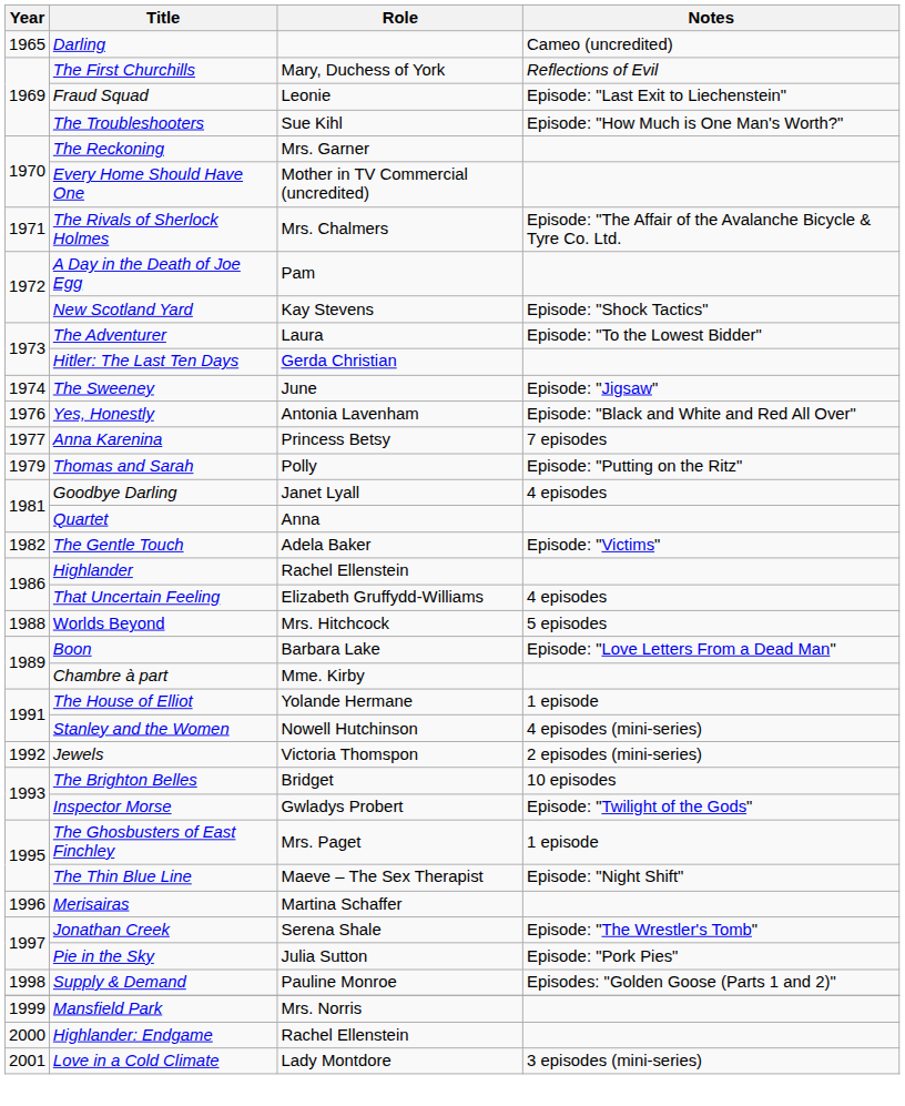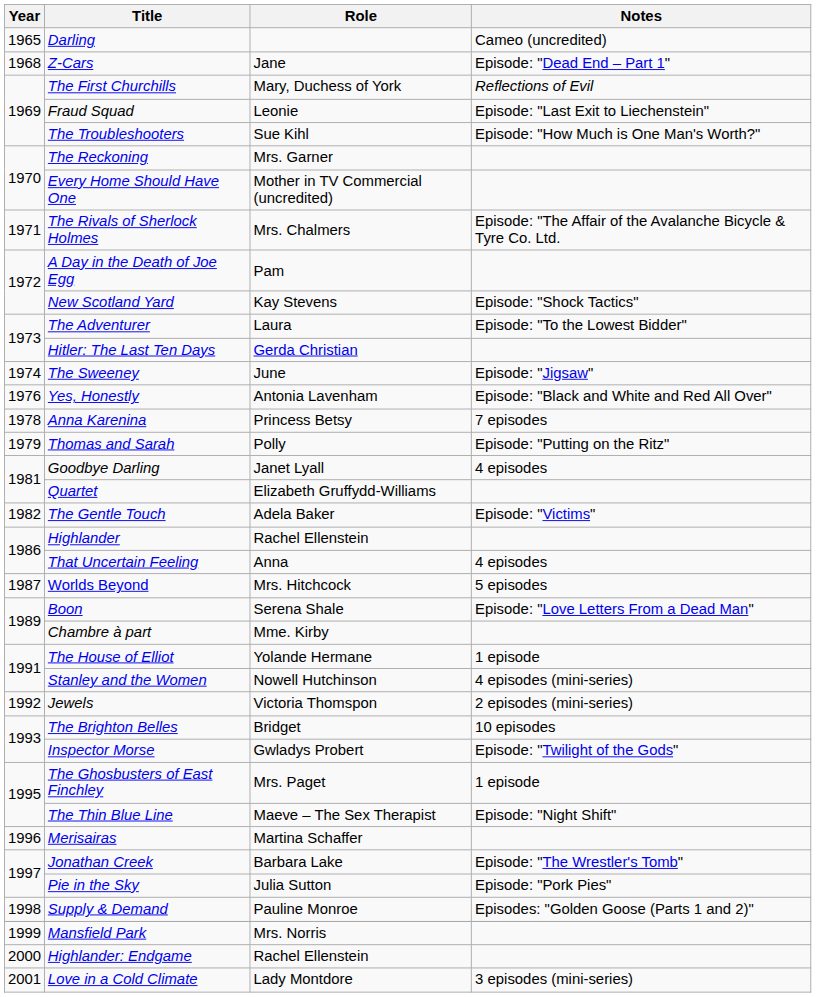 <table class="wikitable sortable">
 <tr>
 <th scope="col">Year</th>
 <th scope="col">Title</th>
 <th scope="col">Role</th>
 <th class="unsortable" scope="col">Notes</th>
 </tr>
 <tr>
 <td>1965</td>
 <td><em><a href='#'>Darling</a></em></td>
 <td></td>
 <td>Cameo (uncredited)</td>
+</tr>
+<tr>
+<td>1968</td>
+<td><em><a href='#'>Z-Cars</a></em></td>
+<td>Jane</td>
+<td>Episode: "<a href='#'>Dead End – Part 1</a>"</td>
 </tr>
 <tr>
 <td rowspan="3">1969</td>
 <td><em><a href='#'>The First Churchills</a></em></td>
 <td>Mary, Duchess of York</td>
 <td><em>Reflections of Evil</em></td>
 </tr>
 <tr>
 <td><em>Fraud Squad</em></td>
 <td>Leonie</td>
 <td>Episode: "Last Exit to Liechenstein"</td>
 </tr>
 <tr>
 <td><em><a href='#'>The Troubleshooters</a></em></td>
 <td>Sue Kihl</td>
 <td>Episode: "How Much is One Man's Worth?"</td>
 </tr>
 <tr>
 <td rowspan="2">1970</td>
 <td><em><a href='#'>The Reckoning</a></em></td>
 <td>Mrs. Garner</td>
 <td></td>
 </tr>
 <tr>
 <td><em><a href='#'>Every Home Should Have One</a></em></td>
 <td>Mother in TV Commercial (uncredited)</td>
 <td></td>
 </tr>
 <tr>
 <td>1971</td>
 <td><em><a href='#'>The Rivals of Sherlock Holmes</a></em></td>
 <td>Mrs. Chalmers</td>
 <td>Episode: "The Affair of the Avalanche Bicycle & Tyre Co. Ltd.</td>
 </tr>
 <tr>
 <td rowspan="2">1972</td>
 <td><em><a href='#'>A Day in the Death of Joe Egg</a></em></td>
 <td>Pam</td>
 <td></td>
 </tr>
 <tr>
 <td><a href='#'><em>New Scotland Yard</em></a></td>
 <td>Kay Stevens</td>
 <td>Episode: "Shock Tactics"</td>
 </tr>
 <tr>
 <td rowspan="2">1973</td>
 <td><a href='#'><em>The Adventurer</em></a></td>
 <td>Laura</td>
 <td>Episode: "To the Lowest Bidder"</td>
 </tr>
 <tr>
 <td><em><a href='#'>Hitler: The Last Ten Days</a></em></td>
 <td><a href='#'>Gerda Christian</a></td>
 <td></td>
 </tr>
 <tr>
 <td>1974</td>
 <td><em><a href='#'>The Sweeney</a></em></td>
 <td>June</td>
 <td>Episode: "<a href='#'>Jigsaw</a>"</td>
 </tr>
 <tr>
 <td>1976</td>
 <td><em><a href='#'>Yes, Honestly</a></em></td>
 <td>Antonia Lavenham</td>
 <td>Episode: "Black and White and Red All Over"</td>
 </tr>
 <tr>
-<td>1977</td>
+<td>1978</td>
 <td><a href='#'><em>Anna Karenina</em></a></td>
 <td>Princess Betsy</td>
 <td>7 episodes</td>
 </tr>
 <tr>
 <td>1979</td>
 <td><em><a href='#'>Thomas and Sarah</a></em></td>
 <td>Polly</td>
 <td>Episode: "Putting on the Ritz"</td>
 </tr>
 <tr>
 <td rowspan="2">1981</td>
 <td><em>Goodbye Darling</em></td>
 <td>Janet Lyall</td>
 <td>4 episodes</td>
 </tr>
 <tr>
 <td><em><a href='#'>Quartet</a></em></td>
-<td>Anna</td>
+<td>Elizabeth Gruffydd-Williams</td>
 <td></td>
 </tr>
 <tr>
 <td>1982</td>
 <td><em><a href='#'>The Gentle Touch</a></em></td>
 <td>Adela Baker</td>
 <td>Episode: "<a href='#'>Victims</a>"</td>
 </tr>
 <tr>
 <td rowspan="2">1986</td>
 <td><em><a href='#'>Highlander</a></em></td>
 <td>Rachel Ellenstein</td>
 <td></td>
 </tr>
 <tr>
 <td><em><a href='#'>That Uncertain Feeling</a></em></td>
-<td>Elizabeth Gruffydd-Williams</td>
+<td>Anna</td>
 <td>4 episodes</td>
 </tr>
 <tr>
-<td>1988</td>
+<td>1987</td>
 <td><a href='#'>Worlds Beyond</a></td>
 <td>Mrs. Hitchcock</td>
 <td>5 episodes</td>
 </tr>
 <tr>
 <td rowspan="2">1989</td>
 <td><em><a href='#'>Boon</a></em></td>
-<td>Barbara Lake</td>
+<td>Serena Shale</td>
 <td>Episode: "<a href='#'>Love Letters From a Dead Man</a>"</td>
 </tr>
 <tr>
 <td><em>Chambre à part</em></td>
 <td>Mme. Kirby</td>
 <td></td>
 </tr>
 <tr>
 <td rowspan="2">1991</td>
 <td><a href='#'><em>The House of Elliot</em></a></td>
 <td>Yolande Hermane</td>
 <td>1 episode</td>
 </tr>
 <tr>
 <td><em><a href='#'>Stanley and the Women</a></em></td>
 <td>Nowell Hutchinson</td>
 <td>4 episodes (mini-series)</td>
 </tr>
 <tr>
 <td>1992</td>
 <td><em>Jewels</em></td>
 <td>Victoria Thomspon</td>
 <td>2 episodes (mini-series)</td>
 </tr>
 <tr>
 <td rowspan="2">1993</td>
 <td><em><a href='#'>The Brighton Belles</a></em></td>
 <td>Bridget</td>
 <td>10 episodes</td>
 </tr>
 <tr>
 <td><em><a href='#'>Inspector Morse</a></em></td>
 <td>Gwladys Probert</td>
 <td>Episode: "<a href='#'>Twilight of the Gods</a>"</td>
 </tr>
 <tr>
 <td rowspan="2">1995</td>
 <td><em><a href='#'>The Ghosbusters of  East Finchley</a></em></td>
 <td>Mrs. Paget</td>
 <td>1 episode</td>
 </tr>
 <tr>
 <td><em><a href='#'>The Thin Blue Line</a></em></td>
 <td>Maeve – The Sex Therapist</td>
 <td>Episode: "Night Shift"</td>
 </tr>
 <tr>
 <td>1996</td>
 <td><em><a href='#'>Merisairas</a></em></td>
 <td>Martina Schaffer</td>
 <td></td>
 </tr>
 <tr>
 <td rowspan="2">1997</td>
 <td><em><a href='#'>Jonathan Creek</a></em></td>
-<td>Serena Shale</td>
+<td>Barbara Lake</td>
 <td>Episode: "<a href='#'>The Wrestler's Tomb</a>"</td>
 </tr>
 <tr>
 <td><em><a href='#'>Pie in the Sky</a></em></td>
 <td>Julia Sutton</td>
 <td>Episode: "Pork Pies"</td>
 </tr>
 <tr>
 <td>1998</td>
 <td><em><a href='#'>Supply & Demand</a></em></td>
 <td>Pauline Monroe</td>
 <td>Episodes: "Golden Goose (Parts 1 and 2)"</td>
 </tr>
 <tr>
 </tr>
 <tr>
 <td>1999</td>
 <td><em><a href='#'>Mansfield Park</a></em></td>
 <td>Mrs. Norris</td>
 <td></td>
 </tr>
 <tr>
 <td>2000</td>
 <td><em><a href='#'>Highlander: Endgame</a></em></td>
 <td>Rachel Ellenstein</td>
 <td></td>
 </tr>
 <tr>
 <td>2001</td>
 <td><a href='#'><em>Love in a Cold Climate</em></a></td>
 <td>Lady Montdore</td>
 <td>3 episodes (mini-series)</td>
 </tr>
 </table>
